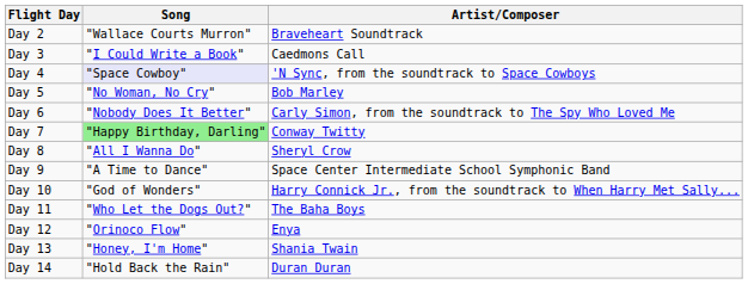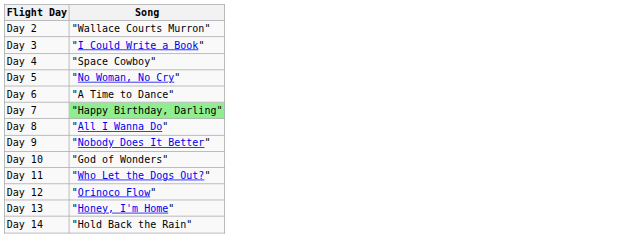 <table class="wikitable">
 <tr>
 <th>Flight Day</th>
 <th>Song</th>
-<th>Artist/Composer</th>
 </tr>
 <tr>
 <td>Day 2</td>
 <td>"Wallace Courts Murron"</td>
-<td><a href='#'>Braveheart</a> Soundtrack</td>
 </tr>
 <tr>
 <td>Day 3</td>
 <td>"<a href='#'>I Could Write a Book</a>"</td>
-<td>Caedmons Call</td>
 </tr>
 <tr>
 <td>Day 4</td>
-<td style="background: lavender;">"Space Cowboy"</td>
-<td><a href='#'>'N Sync</a>, from the soundtrack to <a href='#'>Space Cowboys</a></td>
+<td>"Space Cowboy"</td>
 </tr>
 <tr>
 <td>Day 5</td>
 <td>"<a href='#'>No Woman, No Cry</a>"</td>
-<td><a href='#'>Bob Marley</a></td>
 </tr>
 <tr>
 <td>Day 6</td>
-<td>"<a href='#'>Nobody Does It Better</a>"</td>
-<td><a href='#'>Carly Simon</a>, from the soundtrack to <a href='#'>The Spy Who Loved Me</a></td>
+<td>"A Time to Dance"</td>
 </tr>
 <tr>
 <td>Day 7</td>
 <td style="background: lightgreen;">"Happy Birthday, Darling"</td>
-<td><a href='#'>Conway Twitty</a></td>
 </tr>
 <tr>
 <td>Day 8</td>
 <td>"<a href='#'>All I Wanna Do</a>"</td>
-<td><a href='#'>Sheryl Crow</a></td>
 </tr>
 <tr>
 <td>Day 9</td>
-<td>"A Time to Dance"</td>
-<td>Space Center Intermediate School Symphonic Band</td>
+<td>"<a href='#'>Nobody Does It Better</a>"</td>
 </tr>
 <tr>
 <td>Day 10</td>
 <td>"God of Wonders"</td>
-<td><a href='#'>Harry Connick Jr.</a>, from the soundtrack to <a href='#'>When Harry Met Sally...</a></td>
 </tr>
 <tr>
 <td>Day 11</td>
 <td>"<a href='#'>Who Let the Dogs Out?</a>"</td>
-<td><a href='#'>The Baha Boys</a></td>
 </tr>
 <tr>
 <td>Day 12</td>
 <td>"<a href='#'>Orinoco Flow</a>"</td>
-<td><a href='#'>Enya</a></td>
 </tr>
 <tr>
 <td>Day 13</td>
 <td>"<a href='#'>Honey, I'm Home</a>"</td>
-<td><a href='#'>Shania Twain</a></td>
 </tr>
 <tr>
 <td>Day 14</td>
 <td>"Hold Back the Rain"</td>
-<td><a href='#'>Duran Duran</a></td>
 </tr>
 </table>
